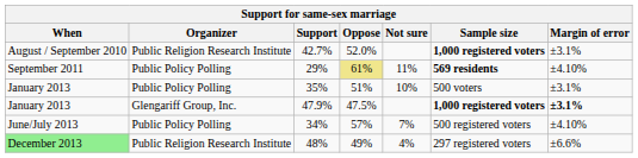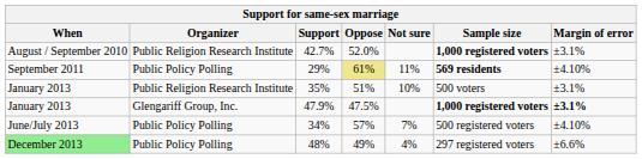 <table class="wikitable mw-collapsible mw-collapsed">
 <tr>
 <th colspan=87>Support for same-sex marriage</th>
 </tr>
 <tr>
 <th>When</th>
 <th>Organizer</th>
 <th>Support</th>
 <th>Oppose</th>
 <th>Not sure</th>
 <th>Sample size</th>
 <th>Margin of error</th>
 </tr>
 <tr>
 <td>August / September 2010</td>
 <td>Public Religion Research Institute</td>
 <td style="text-align:center;">42.7%</td>
 <td style="text-align:center;">52.0%</td>
 <td style="text-align:center;"></td>
 <td><strong>1,000 registered voters</strong></td>
 <td>±3.1%</td>
 </tr>
 <tr>
 <td>September 2011</td>
 <td>Public Policy Polling</td>
 <td style="text-align:center;">29%</td>
 <td style="background: khaki; text-align:center;">61%</td>
 <td style="text-align:center;">11%</td>
 <td><strong>569 residents</strong></td>
 <td>±4.10%</td>
 </tr>
 <tr>
 <td>January 2013</td>
-<td>Public Policy Polling</td>
+<td>Public Religion Research Institute</td>
 <td style="text-align:center;">35%</td>
 <td style="text-align:center;">51%</td>
 <td style="text-align:center;">10%</td>
 <td>500 voters</td>
 <td>±3.1%</td>
 </tr>
 <tr>
 <td>January 2013</td>
 <td>Glengariff Group, Inc.</td>
 <td style="text-align:center;">47.9%</td>
 <td style="text-align:center;">47.5%</td>
 <td style="text-align:center;"></td>
 <td><strong>1,000 registered voters</strong></td>
 <td><strong>±3.1%</strong></td>
 </tr>
 <tr>
 <td>June/July 2013</td>
 <td>Public Policy Polling</td>
 <td style="text-align:center;">34%</td>
 <td style="text-align:center;">57%</td>
 <td style="text-align:center;">7%</td>
 <td>500 registered voters</td>
 <td>±4.10%</td>
 </tr>
 <tr>
 <td style="background: lightgreen;">December 2013</td>
-<td>Public Religion Research Institute</td>
+<td>Public Policy Polling</td>
 <td style="text-align:center;">48%</td>
 <td style="text-align:center;">49%</td>
 <td style="text-align:center;">4%</td>
 <td>297 registered voters</td>
 <td>±6.6%</td>
 </tr>
 </table>
